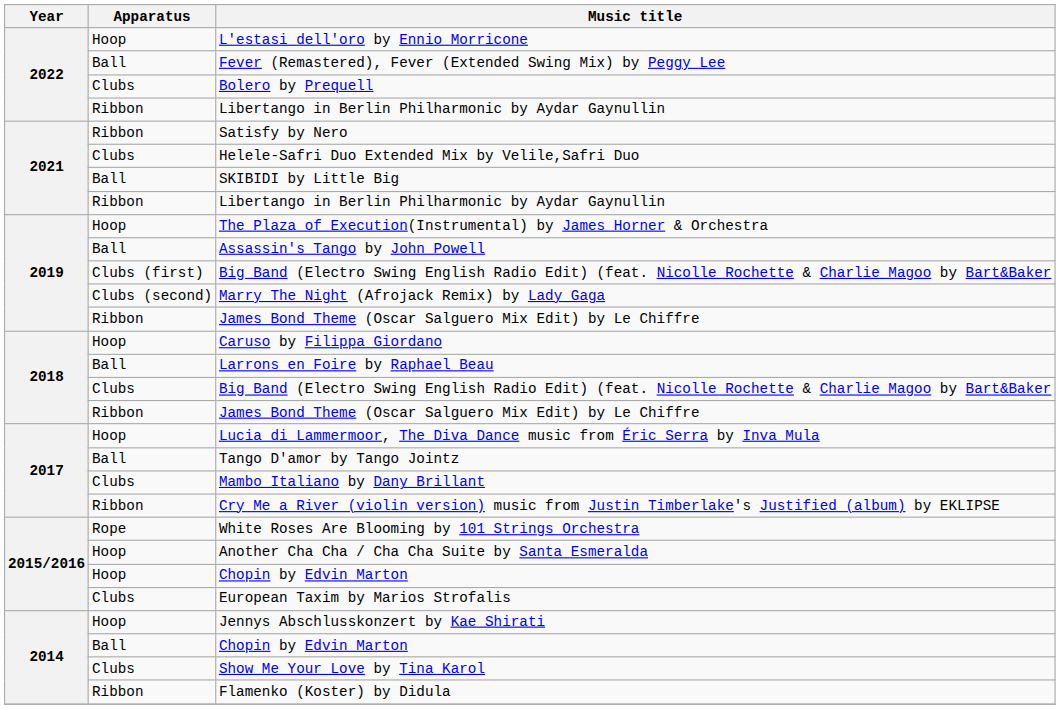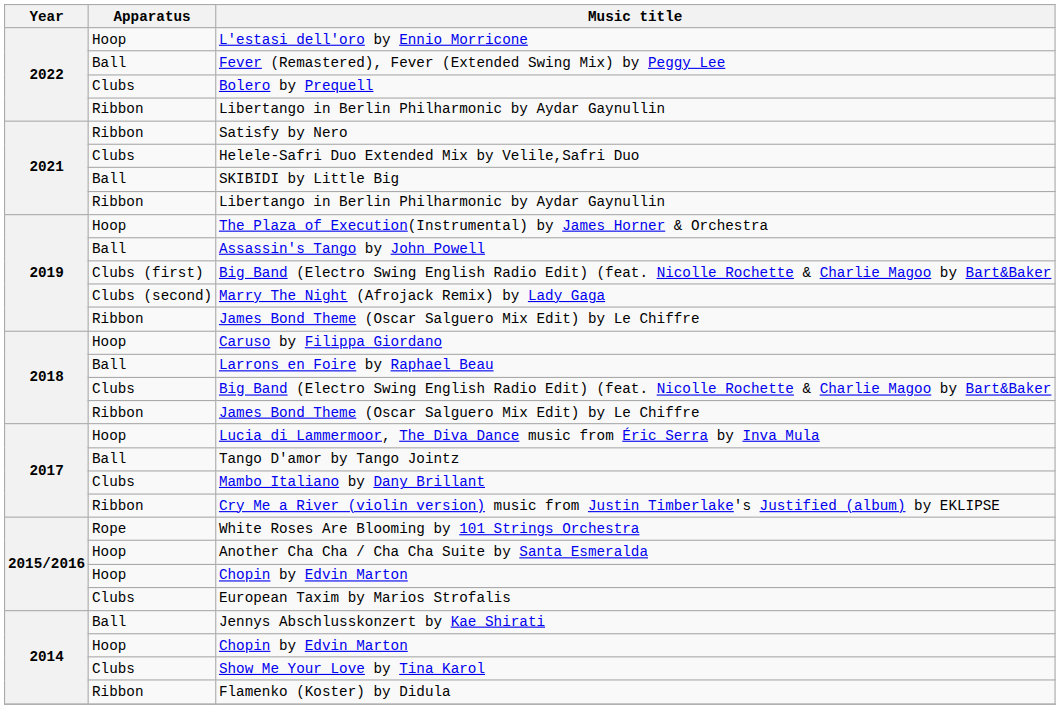 <table class="wikitable plainrowheaders">
 <tr>
 <th scope=col>Year</th>
 <th scope=col>Apparatus</th>
 <th scope=col>Music title</th>
 </tr>
 <tr>
 <th scope=row rowspan=4>2022</th>
 <td>Hoop</td>
 <td><a href='#'>L'estasi dell'oro</a> by <a href='#'>Ennio Morricone</a></td>
 </tr>
 <tr>
 <td>Ball</td>
 <td><a href='#'>Fever</a> (Remastered), Fever (Extended Swing Mix) by <a href='#'>Peggy Lee</a></td>
 </tr>
 <tr>
 <td>Clubs</td>
 <td><a href='#'>Bolero</a> by <a href='#'>Prequell</a></td>
 </tr>
 <tr>
 <td>Ribbon</td>
 <td>Libertango in Berlin Philharmonic by Aydar Gaynullin</td>
 </tr>
 <tr>
 <th scope=row rowspan=4>2021</th>
 <td>Ribbon</td>
 <td>Satisfy by Nero</td>
 </tr>
 <tr>
 <td>Clubs</td>
 <td>Helele-Safri Duo Extended Mix by Velile,Safri Duo</td>
 </tr>
 <tr>
 <td>Ball</td>
 <td>SKIBIDI by Little Big</td>
 </tr>
 <tr>
 <td>Ribbon</td>
 <td>Libertango in Berlin Philharmonic by Aydar Gaynullin</td>
 </tr>
 <tr>
 <th scope=row rowspan=5>2019</th>
 <td>Hoop</td>
 <td><a href='#'>The Plaza of Execution</a>(Instrumental) by <a href='#'>James Horner</a> & Orchestra</td>
 </tr>
 <tr>
 <td>Ball</td>
 <td><a href='#'>Assassin's Tango</a> by <a href='#'>John Powell</a></td>
 </tr>
 <tr>
 <td>Clubs (first)</td>
 <td><a href='#'>Big Band</a> (Electro Swing English Radio Edit) (feat. <a href='#'>Nicolle Rochette</a> & <a href='#'>Charlie Magoo</a> by <a href='#'>Bart&Baker</a></td>
 </tr>
 <tr>
 <td>Clubs (second)</td>
 <td><a href='#'>Marry The Night</a> (Afrojack Remix) by <a href='#'>Lady Gaga</a></td>
 </tr>
 <tr>
 <td>Ribbon</td>
 <td><a href='#'>James Bond Theme</a> (Oscar Salguero Mix Edit) by Le Chiffre</td>
 </tr>
 <tr>
 <th scope=row rowspan=4>2018</th>
 <td>Hoop</td>
 <td><a href='#'>Caruso</a> by <a href='#'>Filippa Giordano</a></td>
 </tr>
 <tr>
 <td>Ball</td>
 <td><a href='#'>Larrons en Foire</a> by <a href='#'>Raphael Beau</a></td>
 </tr>
 <tr>
 <td>Clubs</td>
 <td><a href='#'>Big Band</a> (Electro Swing English Radio Edit) (feat. <a href='#'>Nicolle Rochette</a> & <a href='#'>Charlie Magoo</a> by <a href='#'>Bart&Baker</a></td>
 </tr>
 <tr>
 <td>Ribbon</td>
 <td><a href='#'>James Bond Theme</a> (Oscar Salguero Mix Edit) by Le Chiffre</td>
 </tr>
 <tr>
 <th scope=row rowspan=4>2017</th>
 <td>Hoop</td>
 <td><a href='#'>Lucia di Lammermoor</a>, <a href='#'>The Diva Dance</a> music from <a href='#'>Éric Serra</a> by <a href='#'>Inva Mula</a></td>
 </tr>
 <tr>
 <td>Ball</td>
 <td>Tango D'amor by Tango Jointz</td>
 </tr>
 <tr>
 <td>Clubs</td>
 <td><a href='#'>Mambo Italiano</a> by <a href='#'>Dany Brillant</a></td>
 </tr>
 <tr>
 <td>Ribbon</td>
 <td><a href='#'>Cry Me a River (violin version)</a> music from <a href='#'>Justin Timberlake</a>'s <a href='#'>Justified (album)</a> by EKLIPSE</td>
 </tr>
 <tr>
 <th scope=row rowspan=4>2015/2016</th>
 <td>Rope</td>
 <td>White Roses Are Blooming by <a href='#'>101 Strings Orchestra</a></td>
 </tr>
 <tr>
 <td>Hoop</td>
 <td>Another Cha Cha / Cha Cha Suite by <a href='#'>Santa Esmeralda</a></td>
 </tr>
 <tr>
 <td>Hoop</td>
 <td><a href='#'>Chopin</a> by <a href='#'>Edvin Marton</a></td>
 </tr>
 <tr>
 <td>Clubs</td>
 <td>European Taxim by Marios Strofalis</td>
 </tr>
 <tr>
 <th scope=row rowspan=4>2014</th>
-<td>Hoop</td>
+<td>Ball</td>
 <td>Jennys Abschlusskonzert by <a href='#'>Kae Shirati</a></td>
 </tr>
 <tr>
-<td>Ball</td>
+<td>Hoop</td>
 <td><a href='#'>Chopin</a> by <a href='#'>Edvin Marton</a></td>
 </tr>
 <tr>
 <td>Clubs</td>
 <td><a href='#'>Show Me Your Love</a> by <a href='#'>Tina Karol</a></td>
 </tr>
 <tr>
 <td>Ribbon</td>
 <td>Flamenko (Koster) by Didula</td>
 </tr>
 <tr>
 </tr>
 </table>
